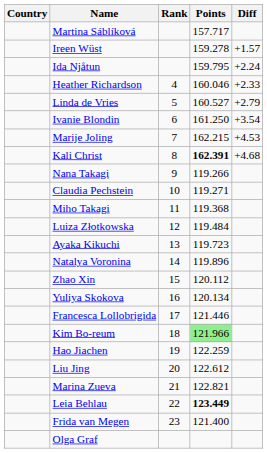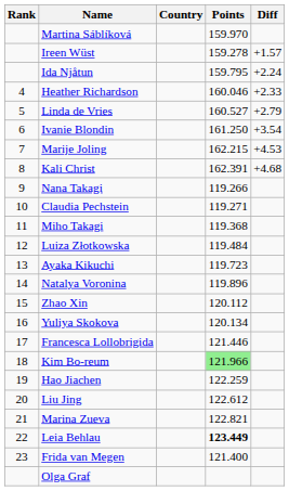 <table class="wikitable sortable" style="text-align:center">
 <tr>
+<th>Rank</th>
+<th>Name</th>
 <th>Country</th>
-<th>Name</th>
-<th>Rank</th>
 <th>Points</th>
 <th>Diff</th>
 </tr>
 <tr>
+<td></td>
+<td align=left><a href='#'>Martina Sáblíková</a></td>
 <td align=left></td>
-<td align=left><a href='#'>Martina Sáblíková</a></td>
-<td></td>
-<td>157.717</td>
+<td>159.970</td>
 <td></td>
 </tr>
 <tr>
+<td></td>
+<td align=left><a href='#'>Ireen Wüst</a></td>
 <td align=left></td>
-<td align=left><a href='#'>Ireen Wüst</a></td>
-<td></td>
 <td>159.278</td>
 <td>+1.57</td>
 </tr>
 <tr>
+<td></td>
+<td align=left><a href='#'>Ida Njåtun</a></td>
 <td align=left></td>
-<td align=left><a href='#'>Ida Njåtun</a></td>
-<td></td>
 <td>159.795</td>
 <td>+2.24</td>
 </tr>
 <tr>
+<td>4</td>
+<td align=left><a href='#'>Heather Richardson</a></td>
 <td align=left></td>
-<td align=left><a href='#'>Heather Richardson</a></td>
-<td>4</td>
 <td>160.046</td>
 <td>+2.33</td>
 </tr>
 <tr>
+<td>5</td>
+<td align=left><a href='#'>Linda de Vries</a></td>
 <td align=left></td>
-<td align=left><a href='#'>Linda de Vries</a></td>
-<td>5</td>
 <td>160.527</td>
 <td>+2.79</td>
 </tr>
 <tr>
+<td>6</td>
+<td align=left><a href='#'>Ivanie Blondin</a></td>
 <td align=left></td>
-<td align=left><a href='#'>Ivanie Blondin</a></td>
-<td>6</td>
 <td>161.250</td>
 <td>+3.54</td>
 </tr>
 <tr>
+<td>7</td>
+<td align=left><a href='#'>Marije Joling</a></td>
 <td align=left></td>
-<td align=left><a href='#'>Marije Joling</a></td>
-<td>7</td>
 <td>162.215</td>
 <td>+4.53</td>
 </tr>
 <tr>
+<td>8</td>
+<td align=left><a href='#'>Kali Christ</a></td>
 <td align=left></td>
-<td align=left><a href='#'>Kali Christ</a></td>
-<td>8</td>
-<td><strong>162.391</strong></td>
+<td>162.391</td>
 <td>+4.68</td>
 </tr>
 <tr>
+<td>9</td>
+<td align=left><a href='#'>Nana Takagi</a></td>
 <td align=left></td>
-<td align=left><a href='#'>Nana Takagi</a></td>
-<td>9</td>
 <td>119.266</td>
 <td></td>
 </tr>
 <tr>
+<td>10</td>
+<td align=left><a href='#'>Claudia Pechstein</a></td>
 <td align=left></td>
-<td align=left><a href='#'>Claudia Pechstein</a></td>
-<td>10</td>
 <td>119.271</td>
 <td></td>
 </tr>
 <tr>
+<td>11</td>
+<td align=left><a href='#'>Miho Takagi</a></td>
 <td align=left></td>
-<td align=left><a href='#'>Miho Takagi</a></td>
-<td>11</td>
 <td>119.368</td>
 <td></td>
 </tr>
 <tr>
+<td>12</td>
+<td align=left><a href='#'>Luiza Złotkowska</a></td>
 <td align=left></td>
-<td align=left><a href='#'>Luiza Złotkowska</a></td>
-<td>12</td>
 <td>119.484</td>
 <td></td>
 </tr>
 <tr>
+<td>13</td>
+<td align=left><a href='#'>Ayaka Kikuchi</a></td>
 <td align=left></td>
-<td align=left><a href='#'>Ayaka Kikuchi</a></td>
-<td>13</td>
 <td>119.723</td>
 <td></td>
 </tr>
 <tr>
+<td>14</td>
+<td align=left><a href='#'>Natalya Voronina</a></td>
 <td align=left></td>
-<td align=left><a href='#'>Natalya Voronina</a></td>
-<td>14</td>
 <td>119.896</td>
 <td></td>
 </tr>
 <tr>
+<td>15</td>
+<td align=left><a href='#'>Zhao Xin</a></td>
 <td align=left></td>
-<td align=left><a href='#'>Zhao Xin</a></td>
-<td>15</td>
 <td>120.112</td>
 <td></td>
 </tr>
 <tr>
+<td>16</td>
+<td align=left><a href='#'>Yuliya Skokova</a></td>
 <td align=left></td>
-<td align=left><a href='#'>Yuliya Skokova</a></td>
-<td>16</td>
 <td>120.134</td>
 <td></td>
 </tr>
 <tr>
+<td>17</td>
+<td align=left><a href='#'>Francesca Lollobrigida</a></td>
 <td align=left></td>
-<td align=left><a href='#'>Francesca Lollobrigida</a></td>
-<td>17</td>
 <td>121.446</td>
 <td></td>
 </tr>
 <tr>
+<td>18</td>
+<td align=left><a href='#'>Kim Bo-reum</a></td>
 <td align=left></td>
-<td align=left><a href='#'>Kim Bo-reum</a></td>
-<td>18</td>
 <td style="background: lightgreen;">121.966</td>
 <td></td>
 </tr>
 <tr>
+<td>19</td>
+<td align=left><a href='#'>Hao Jiachen</a></td>
 <td align=left></td>
-<td align=left><a href='#'>Hao Jiachen</a></td>
-<td>19</td>
 <td>122.259</td>
 <td></td>
 </tr>
 <tr>
+<td>20</td>
+<td align=left><a href='#'>Liu Jing</a></td>
 <td align=left></td>
-<td align=left><a href='#'>Liu Jing</a></td>
-<td>20</td>
 <td>122.612</td>
 <td></td>
 </tr>
 <tr>
+<td>21</td>
+<td align=left><a href='#'>Marina Zueva</a></td>
 <td align=left></td>
-<td align=left><a href='#'>Marina Zueva</a></td>
-<td>21</td>
 <td>122.821</td>
 <td></td>
 </tr>
 <tr>
+<td>22</td>
+<td align=left><a href='#'>Leia Behlau</a></td>
 <td align=left></td>
-<td align=left><a href='#'>Leia Behlau</a></td>
-<td>22</td>
 <td><strong>123.449</strong></td>
 <td></td>
 </tr>
 <tr>
+<td>23</td>
+<td align=left><a href='#'>Frida van Megen</a></td>
 <td align=left></td>
-<td align=left><a href='#'>Frida van Megen</a></td>
-<td>23</td>
 <td>121.400</td>
 <td></td>
 </tr>
 <tr>
+<td></td>
+<td align=left><a href='#'>Olga Graf</a></td>
 <td align=left></td>
-<td align=left><a href='#'>Olga Graf</a></td>
-<td></td>
 <td></td>
 <td></td>
 </tr>
 </table>
